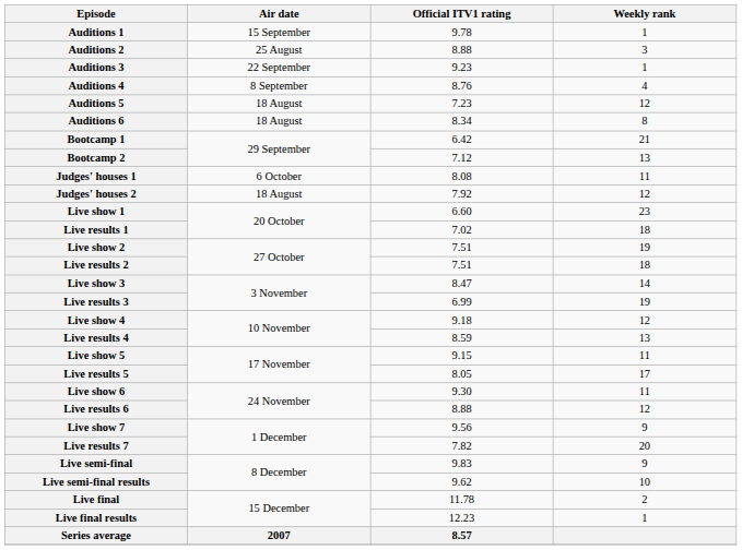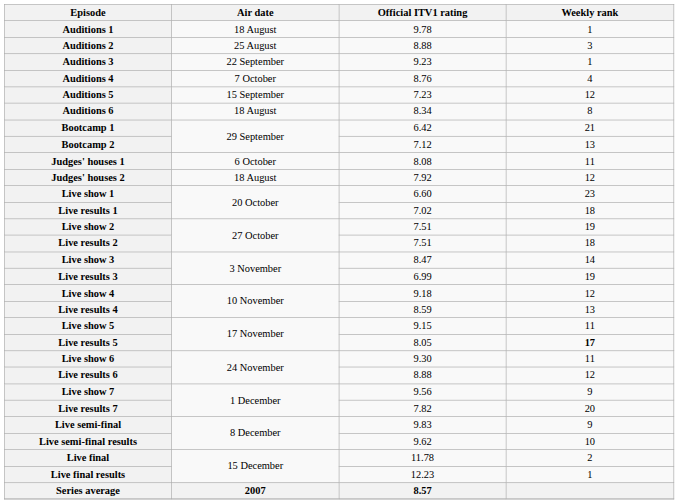 <table class="wikitable sortable" style="text-align:center">
 <tr>
 <th scope="col" style="width:250px;">Episode</th>
 <th scope="col" style="width:250px;">Air date</th>
 <th scope="col" style="width:250px;">Official ITV1 rating</th>
 <th scope="col" style="width:250px;">Weekly rank</th>
 </tr>
 <tr>
 <th scope="row">Auditions 1</th>
-<td>15 September</td>
+<td>18 August</td>
 <td>9.78</td>
 <td>1</td>
 </tr>
 <tr>
 <th scope="row">Auditions 2</th>
 <td>25 August</td>
 <td>8.88</td>
 <td>3</td>
 </tr>
 <tr>
 <th scope="row">Auditions 3</th>
 <td>22 September</td>
 <td>9.23</td>
 <td>1</td>
 </tr>
 <tr>
 <th scope="row">Auditions 4</th>
-<td>8 September</td>
+<td>7 October</td>
 <td>8.76</td>
 <td>4</td>
 </tr>
 <tr>
 <th scope="row">Auditions 5</th>
-<td>18 August</td>
+<td>15 September</td>
 <td>7.23</td>
 <td>12</td>
 </tr>
 <tr>
 <th scope="row">Auditions 6</th>
 <td>18 August</td>
 <td>8.34</td>
 <td>8</td>
 </tr>
 <tr>
 <th scope="row">Bootcamp 1</th>
 <td rowspan="2">29 September</td>
 <td>6.42</td>
 <td>21</td>
 </tr>
 <tr>
 <th scope="row">Bootcamp 2</th>
 <td>7.12</td>
 <td>13</td>
 </tr>
 <tr>
 <th scope="row">Judges' houses 1</th>
 <td>6 October</td>
 <td>8.08</td>
 <td>11</td>
 </tr>
 <tr>
 <th scope="row">Judges' houses 2</th>
 <td>18 August</td>
 <td>7.92</td>
 <td>12</td>
 </tr>
 <tr>
 <th scope="row">Live show 1</th>
 <td rowspan="2">20 October</td>
 <td>6.60</td>
 <td>23</td>
 </tr>
 <tr>
 <th scope="row">Live results 1</th>
 <td>7.02</td>
 <td>18</td>
 </tr>
 <tr>
 <th scope="row">Live show 2</th>
 <td rowspan="2">27 October</td>
 <td>7.51</td>
 <td>19</td>
 </tr>
 <tr>
 <th scope="row">Live results 2</th>
 <td>7.51</td>
 <td>18</td>
 </tr>
 <tr>
 <th scope="row">Live show 3</th>
 <td rowspan="2">3 November</td>
 <td>8.47</td>
 <td>14</td>
 </tr>
 <tr>
 <th scope="row">Live results 3</th>
 <td>6.99</td>
 <td>19</td>
 </tr>
 <tr>
 <th scope="row">Live show 4</th>
 <td rowspan="2">10 November</td>
 <td>9.18</td>
 <td>12</td>
 </tr>
 <tr>
 <th scope="row">Live results 4</th>
 <td>8.59</td>
 <td>13</td>
 </tr>
 <tr>
 <th scope="row">Live show 5</th>
 <td rowspan="2">17 November</td>
 <td>9.15</td>
 <td>11</td>
 </tr>
 <tr>
 <th scope="row">Live results 5</th>
 <td>8.05</td>
-<td>17</td>
+<td><strong>17</strong></td>
 </tr>
 <tr>
 <th scope="row">Live show 6</th>
 <td rowspan="2">24 November</td>
 <td>9.30</td>
 <td>11</td>
 </tr>
 <tr>
 <th scope="row">Live results 6</th>
 <td>8.88</td>
 <td>12</td>
 </tr>
 <tr>
 <th scope="row">Live show 7</th>
 <td rowspan="2">1 December</td>
 <td>9.56</td>
 <td>9</td>
 </tr>
 <tr>
 <th scope="row">Live results 7</th>
 <td>7.82</td>
 <td>20</td>
 </tr>
 <tr>
 <th scope="row">Live semi-final</th>
 <td rowspan="2">8 December</td>
 <td>9.83</td>
 <td>9</td>
 </tr>
 <tr>
 <th scope="row">Live semi-final results</th>
 <td>9.62</td>
 <td>10</td>
 </tr>
 <tr>
 <th scope="row">Live final</th>
 <td rowspan="2">15 December</td>
 <td>11.78</td>
 <td>2</td>
 </tr>
 <tr>
 <th scope="row">Live final results</th>
 <td>12.23</td>
 <td>1</td>
 </tr>
 <tr>
 <th>Series average</th>
 <th>2007</th>
 <th>8.57</th>
 <th></th>
 </tr>
 <tr>
 </tr>
 </table>
